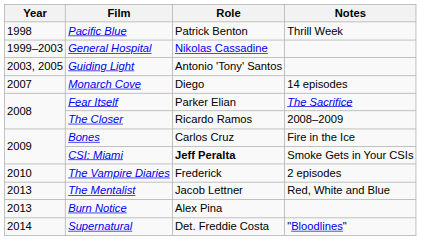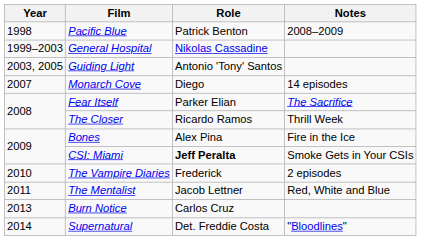 <table class="wikitable">
 <tr>
 <th>Year</th>
 <th>Film</th>
 <th>Role</th>
 <th>Notes</th>
 </tr>
 <tr>
 <td>1998</td>
 <td><em><a href='#'>Pacific Blue</a></em></td>
 <td>Patrick Benton</td>
-<td>Thrill Week</td>
+<td>2008–2009</td>
 </tr>
 <tr>
 <td>1999–2003</td>
 <td><em><a href='#'>General Hospital</a></em></td>
 <td><a href='#'>Nikolas Cassadine</a></td>
 <td></td>
 </tr>
 <tr>
 <td>2003, 2005</td>
 <td><em><a href='#'>Guiding Light</a></em></td>
 <td>Antonio 'Tony' Santos</td>
 <td></td>
 </tr>
 <tr>
 <td>2007</td>
 <td><em><a href='#'>Monarch Cove</a></em></td>
 <td>Diego</td>
 <td>14 episodes</td>
 </tr>
 <tr>
 <td rowspan="2">2008</td>
 <td><em><a href='#'>Fear Itself</a></em></td>
 <td>Parker Elian</td>
 <td><em><a href='#'>The Sacrifice</a></em></td>
 </tr>
 <tr>
 <td><em><a href='#'>The Closer</a></em></td>
 <td>Ricardo Ramos</td>
-<td>2008–2009</td>
+<td>Thrill Week</td>
 </tr>
 <tr>
 <td rowspan="2">2009</td>
 <td><em><a href='#'>Bones</a></em></td>
-<td>Carlos Cruz</td>
+<td>Alex Pina</td>
 <td>Fire in the Ice</td>
 </tr>
 <tr>
 <td><em><a href='#'>CSI: Miami</a></em></td>
 <td><strong>Jeff Peralta</strong></td>
 <td>Smoke Gets in Your CSIs</td>
 </tr>
 <tr>
 <td>2010</td>
 <td><em><a href='#'>The Vampire Diaries</a></em></td>
 <td>Frederick</td>
 <td>2 episodes</td>
 </tr>
 <tr>
-<td>2013</td>
+<td>2011</td>
 <td><em><a href='#'>The Mentalist</a></em></td>
 <td>Jacob Lettner</td>
 <td>Red, White and Blue</td>
 </tr>
 <tr>
 <td>2013</td>
 <td><em><a href='#'>Burn Notice</a></em></td>
-<td>Alex Pina</td>
+<td>Carlos Cruz</td>
 <td></td>
 </tr>
 <tr>
 <td>2014</td>
 <td><em><a href='#'>Supernatural</a></em></td>
 <td>Det. Freddie Costa</td>
 <td>"<a href='#'>Bloodlines</a>"</td>
 </tr>
 </table>
